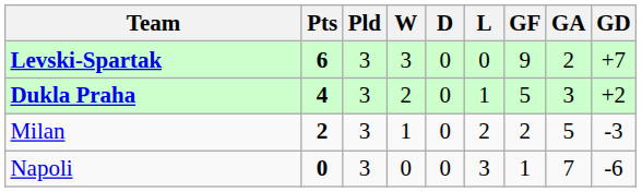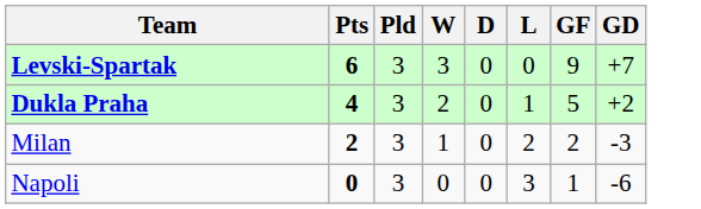 <table class="wikitable" style="text-align:center;">
 <tr>
 <th width=200>Team</th>
 <th width=20>Pts</th>
 <th width=20>Pld</th>
 <th width=20>W</th>
 <th width=20>D</th>
 <th width=20>L</th>
 <th width=20>GF</th>
-<th width=20>GA</th>
 <th width=20>GD</th>
 </tr>
 <tr style="background:#ccffcc">
 <td style="text-align:left"><strong> <a href='#'>Levski-Spartak</a></strong></td>
 <td><strong>6</strong></td>
 <td>3</td>
 <td>3</td>
 <td>0</td>
 <td>0</td>
 <td>9</td>
-<td>2</td>
 <td>+7</td>
 </tr>
 <tr style="background:#ccffcc">
 <td style="text-align:left"><strong> <a href='#'>Dukla Praha</a></strong></td>
 <td><strong>4</strong></td>
 <td>3</td>
 <td>2</td>
 <td>0</td>
 <td>1</td>
 <td>5</td>
-<td>3</td>
 <td>+2</td>
 </tr>
 <tr>
 <td style="text-align:left"> <a href='#'>Milan</a></td>
 <td><strong>2</strong></td>
 <td>3</td>
 <td>1</td>
 <td>0</td>
 <td>2</td>
 <td>2</td>
-<td>5</td>
 <td>-3</td>
 </tr>
 <tr>
 <td style="text-align:left"> <a href='#'>Napoli</a></td>
 <td><strong>0</strong></td>
 <td>3</td>
 <td>0</td>
 <td>0</td>
 <td>3</td>
 <td>1</td>
-<td>7</td>
 <td>-6</td>
 </tr>
 </table>
